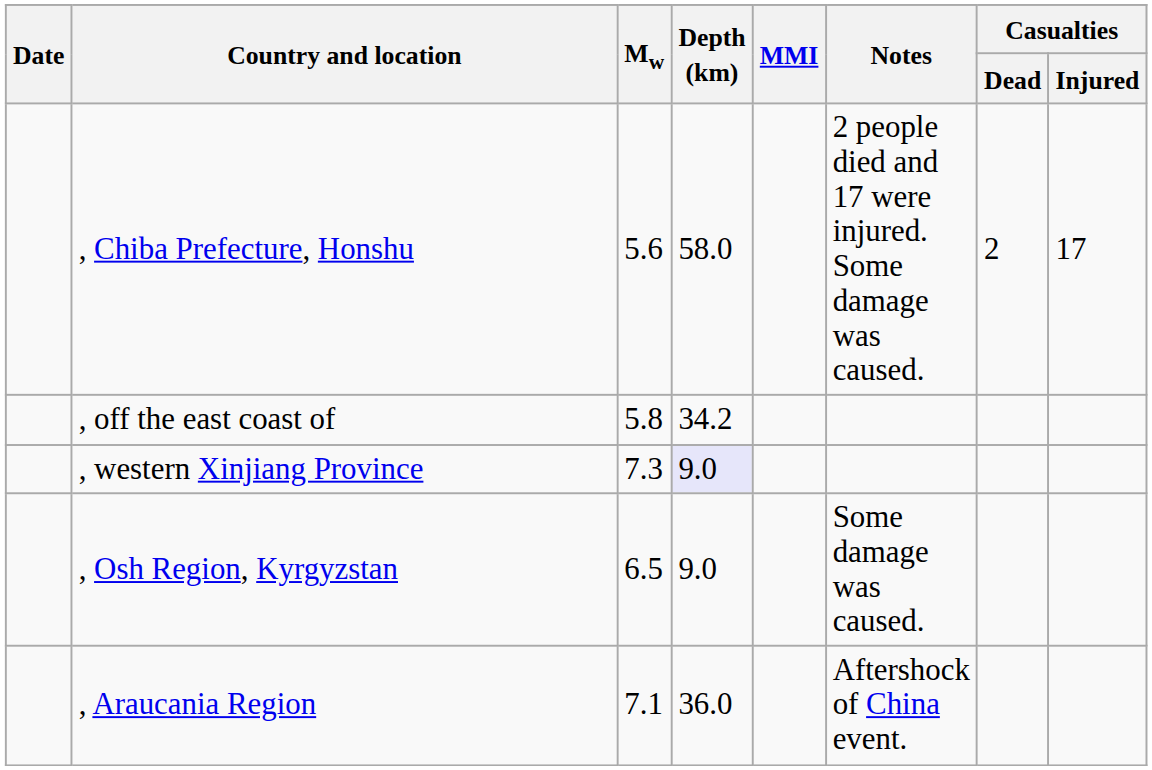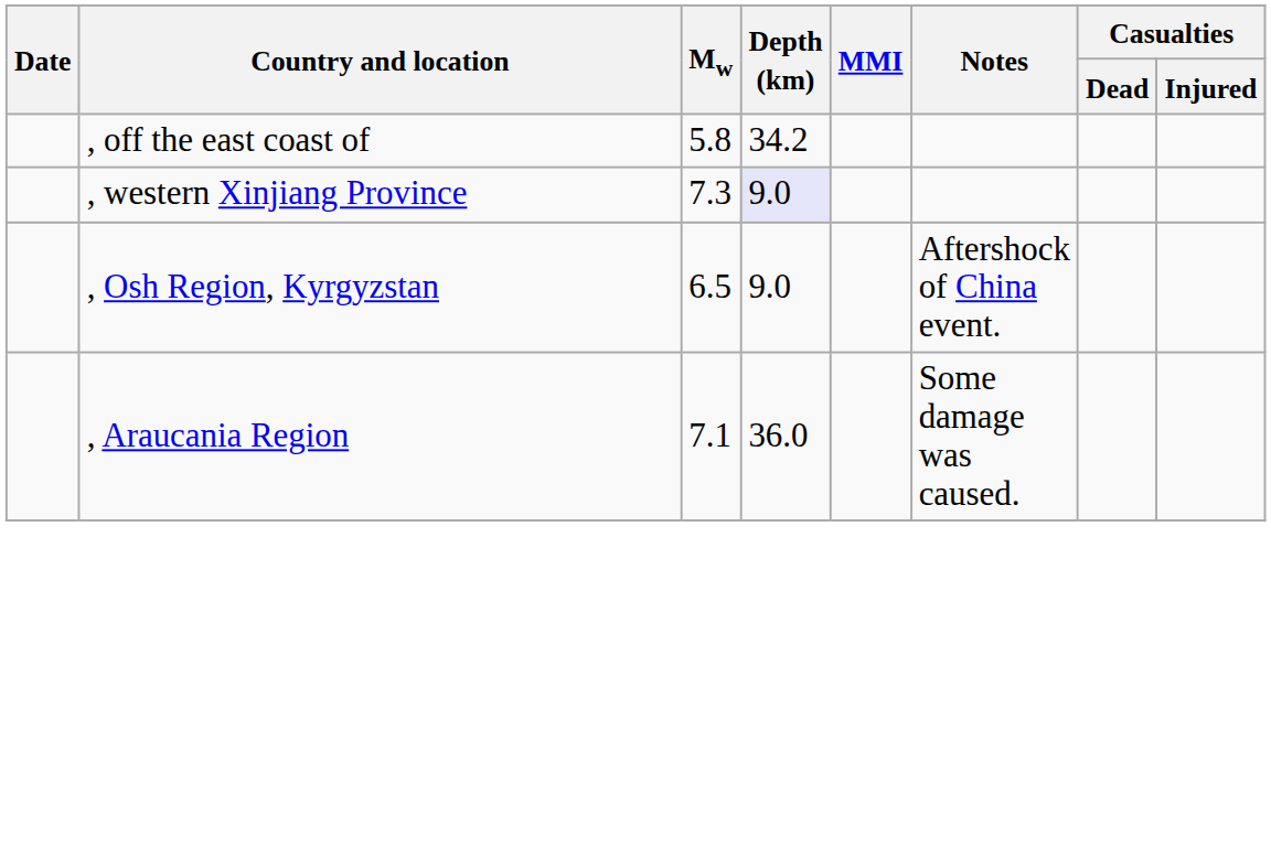 <table class="wikitable sortable sort-under" style="border:1px black; margin-left:1em;">
 <tr>
 <th rowspan="2"><small>Date</small></th>
 <th rowspan="2" style="width: 310px"><small>Country and location</small></th>
 <th rowspan="2"><small>M<sub>w</sub></small></th>
 <th rowspan="2"><small>Depth (km)</small></th>
 <th rowspan="2"><small><a href='#'>MMI</a></small></th>
 <th rowspan="2" class="unsortable"><small>Notes</small></th>
 <th colspan="2"><small>Casualties</small></th>
 </tr>
 <tr>
 <th><small>Dead</small></th>
 <th><small>Injured</small></th>
-</tr>
-<tr>
-<td></td>
-<td>, <a href='#'>Chiba Prefecture</a>, <a href='#'>Honshu</a></td>
-<td>5.6</td>
-<td>58.0</td>
-<td></td>
-<td>2 people died and 17 were injured. Some damage was caused.</td>
-<td>2</td>
-<td>17</td>
 </tr>
 <tr>
 <td></td>
 <td>, off the east coast of</td>
 <td>5.8</td>
 <td>34.2</td>
 <td></td>
 <td></td>
 <td></td>
 <td></td>
 </tr>
 <tr>
 <td></td>
 <td>, western <a href='#'>Xinjiang Province</a></td>
 <td>7.3</td>
 <td style="background: lavender;">9.0</td>
 <td></td>
 <td></td>
 <td></td>
 <td></td>
 </tr>
 <tr>
 <td></td>
 <td>, <a href='#'>Osh Region</a>, <a href='#'>Kyrgyzstan</a></td>
 <td>6.5</td>
 <td>9.0</td>
 <td></td>
-<td>Some damage was caused.</td>
+<td>Aftershock of <a href='#'>China</a> event.</td>
 <td></td>
 <td></td>
 </tr>
 <tr>
 <td></td>
 <td>, <a href='#'>Araucania Region</a></td>
 <td>7.1</td>
 <td>36.0</td>
 <td></td>
-<td>Aftershock of <a href='#'>China</a> event.</td>
+<td>Some damage was caused.</td>
 <td></td>
 <td></td>
 </tr>
 </table>
